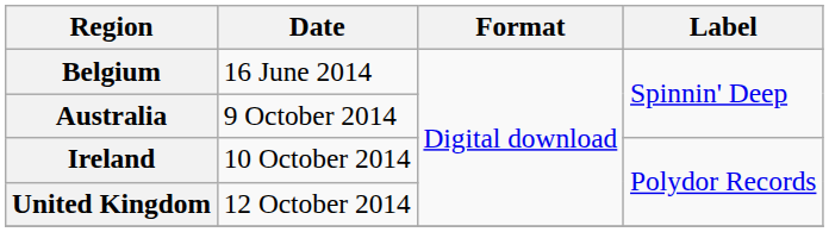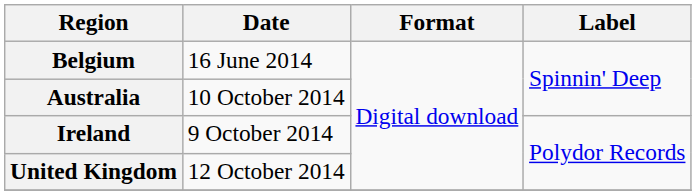 <table class="wikitable plainrowheaders">
 <tr>
 <th scope="col">Region</th>
 <th scope="col">Date</th>
 <th scope="col">Format</th>
 <th scope="col">Label</th>
 </tr>
 <tr>
 <th scope="row">Belgium</th>
 <td>16 June 2014</td>
 <td rowspan="4"><a href='#'>Digital download</a></td>
 <td rowspan="2"><a href='#'>Spinnin' Deep</a></td>
 </tr>
 <tr>
 <th scope="row">Australia</th>
-<td>9 October 2014</td>
+<td>10 October 2014</td>
 </tr>
 <tr>
 <th scope="row">Ireland</th>
-<td>10 October 2014</td>
+<td>9 October 2014</td>
 <td rowspan="2"><a href='#'>Polydor Records</a></td>
 </tr>
 <tr>
 <th scope="row">United Kingdom</th>
 <td>12 October 2014</td>
 </tr>
 <tr>
 </tr>
 </table>
